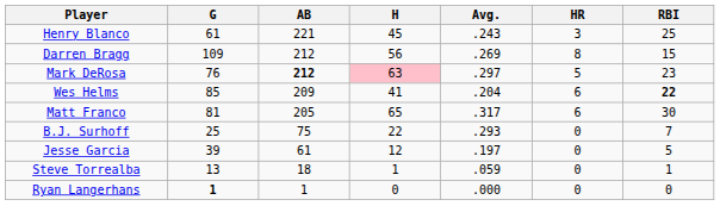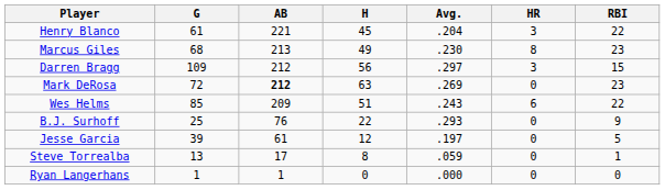 <table class="wikitable sortable">
 <tr>
 <th bgcolor="#DDDDFF" width="16%">Player</th>
 <th bgcolor="#DDDDFF" width="9%">G</th>
 <th bgcolor="#DDDDFF" width="9%">AB</th>
 <th bgcolor="#DDDDFF" width="9%">H</th>
 <th bgcolor="#DDDDFF" width="9%">Avg.</th>
 <th bgcolor="#DDDDFF" width="9%">HR</th>
 <th bgcolor="#DDDDFF" width="9%">RBI</th>
 </tr>
 <tr align="center">
 <td><a href='#'>Henry Blanco</a></td>
 <td>61</td>
 <td>221</td>
 <td>45</td>
-<td>.243</td>
+<td>.204</td>
 <td>3</td>
-<td>25</td>
+<td>22</td>
+</tr>
+<tr align="center">
+<td><a href='#'>Marcus Giles</a></td>
+<td>68</td>
+<td>213</td>
+<td>49</td>
+<td>.230</td>
+<td>8</td>
+<td>23</td>
 </tr>
 <tr align="center">
 <td><a href='#'>Darren Bragg</a></td>
 <td>109</td>
 <td>212</td>
 <td>56</td>
-<td>.269</td>
-<td>8</td>
+<td>.297</td>
+<td>3</td>
 <td>15</td>
 </tr>
 <tr align="center">
 <td><a href='#'>Mark DeRosa</a></td>
-<td>76</td>
+<td>72</td>
 <td><strong>212</strong></td>
-<td style="background: pink;">63</td>
-<td>.297</td>
-<td>5</td>
+<td>63</td>
+<td>.269</td>
+<td>0</td>
 <td>23</td>
 </tr>
 <tr align=center>
 <td><a href='#'>Wes Helms</a></td>
 <td>85</td>
 <td>209</td>
-<td>41</td>
-<td>.204</td>
+<td>51</td>
+<td>.243</td>
 <td>6</td>
-<td><strong>22</strong></td>
-</tr>
-<tr align=center>
-<td><a href='#'>Matt Franco</a></td>
-<td>81</td>
-<td>205</td>
-<td>65</td>
-<td>.317</td>
-<td>6</td>
-<td>30</td>
+<td>22</td>
 </tr>
 <tr align="center">
 <td><a href='#'>B.J. Surhoff</a></td>
 <td>25</td>
-<td>75</td>
+<td>76</td>
 <td>22</td>
 <td>.293</td>
 <td>0</td>
-<td>7</td>
+<td>9</td>
 </tr>
 <tr align="center">
 <td><a href='#'>Jesse Garcia</a></td>
 <td>39</td>
 <td>61</td>
 <td>12</td>
 <td>.197</td>
 <td>0</td>
 <td>5</td>
 </tr>
 <tr align="center">
 <td><a href='#'>Steve Torrealba</a></td>
 <td>13</td>
-<td>18</td>
-<td>1</td>
+<td>17</td>
+<td>8</td>
 <td>.059</td>
 <td>0</td>
 <td>1</td>
 </tr>
 <tr align="center">
 <td><a href='#'>Ryan Langerhans</a></td>
-<td><strong>1</strong></td>
+<td>1</td>
 <td>1</td>
 <td>0</td>
 <td>.000</td>
 <td>0</td>
 <td>0</td>
 </tr>
 </table>
